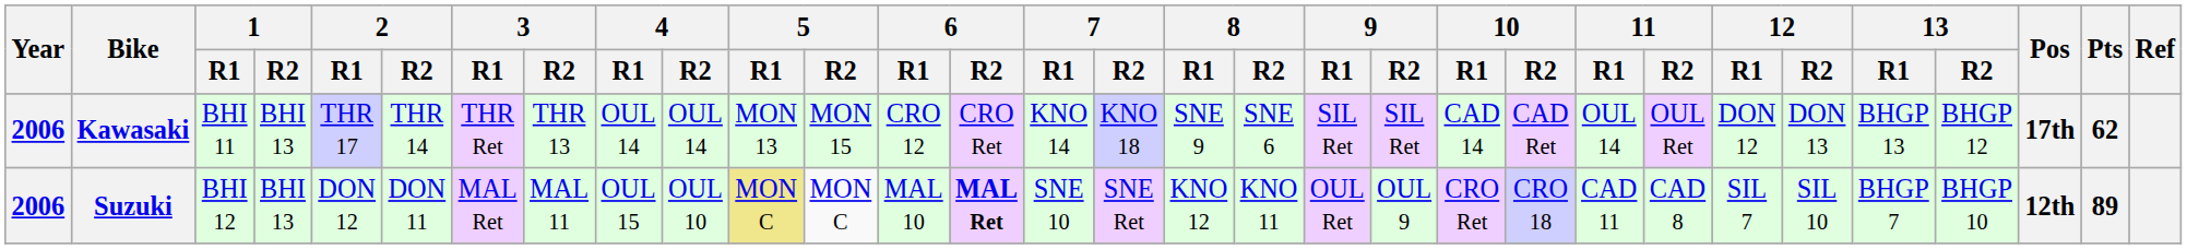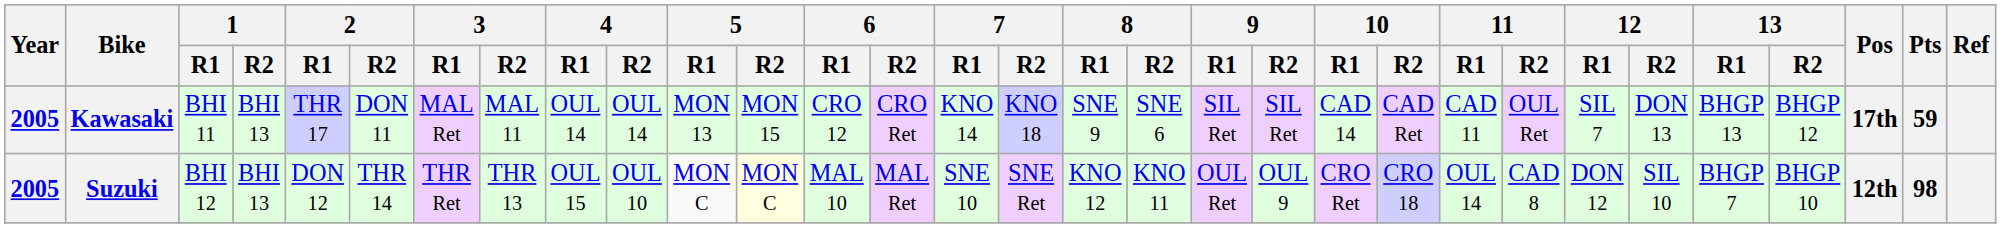 <table class="wikitable" style="text-align:center; font-size:90%">
 <tr>
 <th valign="middle" rowspan=2>Year</th>
 <th valign="middle" rowspan=2>Bike</th>
 <th colspan=2>1</th>
 <th colspan=2>2</th>
 <th colspan=2>3</th>
 <th colspan=2>4</th>
 <th colspan=2>5</th>
 <th colspan=2>6</th>
 <th colspan=2>7</th>
 <th colspan=2>8</th>
 <th colspan=2>9</th>
 <th colspan=2>10</th>
 <th colspan=2>11</th>
 <th colspan=2>12</th>
 <th colspan=2>13</th>
 <th rowspan=2>Pos</th>
 <th rowspan=2>Pts</th>
 <th rowspan=2>Ref</th>
 </tr>
 <tr>
 <th>R1</th>
 <th>R2</th>
 <th>R1</th>
 <th>R2</th>
 <th>R1</th>
 <th>R2</th>
 <th>R1</th>
 <th>R2</th>
 <th>R1</th>
 <th>R2</th>
 <th>R1</th>
 <th>R2</th>
 <th>R1</th>
 <th>R2</th>
 <th>R1</th>
 <th>R2</th>
 <th>R1</th>
 <th>R2</th>
 <th>R1</th>
 <th>R2</th>
 <th>R1</th>
 <th>R2</th>
 <th>R1</th>
 <th>R2</th>
 <th>R1</th>
 <th>R2</th>
 </tr>
 <tr>
-<th><a href='#'>2006</a></th>
+<th><a href='#'>2005</a></th>
 <th><a href='#'>Kawasaki</a></th>
 <td style="background:#DFFFDF;"><a href='#'>BHI</a><br><small>11</small></td>
 <td style="background:#DFFFDF;"><a href='#'>BHI</a><br><small>13</small></td>
 <td style="background:#CFCFFF;"><a href='#'>THR</a><br><small>17</small></td>
-<td style="background:#DFFFDF;"><a href='#'>THR</a><br><small>14</small></td>
-<td style="background:#EFCFFF;"><a href='#'>THR</a><br><small>Ret</small></td>
-<td style="background:#DFFFDF;"><a href='#'>THR</a><br><small>13</small></td>
+<td style="background:#DFFFDF;"><a href='#'>DON</a><br><small>11</small></td>
+<td style="background:#EFCFFF;"><a href='#'>MAL</a><br><small>Ret</small></td>
+<td style="background:#DFFFDF;"><a href='#'>MAL</a><br><small>11</small></td>
 <td style="background:#DFFFDF;"><a href='#'>OUL</a><br><small>14</small></td>
 <td style="background:#DFFFDF;"><a href='#'>OUL</a><br><small>14</small></td>
 <td style="background:#DFFFDF;"><a href='#'>MON</a><br><small>13</small></td>
 <td style="background:#DFFFDF;"><a href='#'>MON</a><br><small>15</small></td>
 <td style="background:#DFFFDF;"><a href='#'>CRO</a><br><small>12</small></td>
 <td style="background:#EFCFFF;"><a href='#'>CRO</a><br><small>Ret</small></td>
 <td style="background:#DFFFDF;"><a href='#'>KNO</a><br><small>14</small></td>
 <td style="background:#CFCFFF;"><a href='#'>KNO</a><br><small>18</small></td>
 <td style="background:#DFFFDF;"><a href='#'>SNE</a><br><small>9</small></td>
 <td style="background:#DFFFDF;"><a href='#'>SNE</a><br><small>6</small></td>
 <td style="background:#EFCFFF;"><a href='#'>SIL</a><br><small>Ret</small></td>
 <td style="background:#EFCFFF;"><a href='#'>SIL</a><br><small>Ret</small></td>
 <td style="background:#DFFFDF;"><a href='#'>CAD</a><br><small>14</small></td>
 <td style="background:#EFCFFF;"><a href='#'>CAD</a><br><small>Ret</small></td>
-<td style="background:#DFFFDF;"><a href='#'>OUL</a><br><small>14</small></td>
+<td style="background:#DFFFDF;"><a href='#'>CAD</a><br><small>11</small></td>
 <td style="background:#EFCFFF;"><a href='#'>OUL</a><br><small>Ret</small></td>
-<td style="background:#DFFFDF;"><a href='#'>DON</a><br><small>12</small></td>
+<td style="background:#DFFFDF;"><a href='#'>SIL</a><br><small>7</small></td>
 <td style="background:#DFFFDF;"><a href='#'>DON</a><br><small>13</small></td>
 <td style="background:#DFFFDF;"><a href='#'>BHGP</a><br><small>13</small></td>
 <td style="background:#DFFFDF;"><a href='#'>BHGP</a><br><small>12</small></td>
 <th>17th</th>
-<th>62</th>
+<th>59</th>
 <th></th>
 </tr>
 <tr>
-<th><a href='#'>2006</a></th>
+<th><a href='#'>2005</a></th>
 <th><a href='#'>Suzuki</a></th>
 <td style="background:#DFFFDF;"><a href='#'>BHI</a><br><small>12</small></td>
 <td style="background:#DFFFDF;"><a href='#'>BHI</a><br><small>13</small></td>
 <td style="background:#DFFFDF;"><a href='#'>DON</a><br><small>12</small></td>
-<td style="background:#DFFFDF;"><a href='#'>DON</a><br><small>11</small></td>
-<td style="background:#EFCFFF;"><a href='#'>MAL</a><br><small>Ret</small></td>
-<td style="background:#DFFFDF;"><a href='#'>MAL</a><br><small>11</small></td>
+<td style="background:#DFFFDF;"><a href='#'>THR</a><br><small>14</small></td>
+<td style="background:#EFCFFF;"><a href='#'>THR</a><br><small>Ret</small></td>
+<td style="background:#DFFFDF;"><a href='#'>THR</a><br><small>13</small></td>
 <td style="background:#DFFFDF;"><a href='#'>OUL</a><br><small>15</small></td>
 <td style="background:#DFFFDF;"><a href='#'>OUL</a><br><small>10</small></td>
-<td style="background: khaki;"><a href='#'>MON</a><br><small>C</small></td>
 <td><a href='#'>MON</a><br><small>C</small></td>
+<td style="background: lightyellow;"><a href='#'>MON</a><br><small>C</small></td>
 <td style="background:#DFFFDF;"><a href='#'>MAL</a><br><small>10</small></td>
-<td style="background:#EFCFFF;"><strong><a href='#'>MAL</a><br><small>Ret</small></strong></td>
+<td style="background:#EFCFFF;"><a href='#'>MAL</a><br><small>Ret</small></td>
 <td style="background:#DFFFDF;"><a href='#'>SNE</a><br><small>10</small></td>
 <td style="background:#EFCFFF;"><a href='#'>SNE</a><br><small>Ret</small></td>
 <td style="background:#DFFFDF;"><a href='#'>KNO</a><br><small>12</small></td>
 <td style="background:#DFFFDF;"><a href='#'>KNO</a><br><small>11</small></td>
 <td style="background:#EFCFFF;"><a href='#'>OUL</a><br><small>Ret</small></td>
 <td style="background:#DFFFDF;"><a href='#'>OUL</a><br><small>9</small></td>
 <td style="background:#EFCFFF;"><a href='#'>CRO</a><br><small>Ret</small></td>
 <td style="background:#CFCFFF;"><a href='#'>CRO</a><br><small>18</small></td>
-<td style="background:#DFFFDF;"><a href='#'>CAD</a><br><small>11</small></td>
+<td style="background:#DFFFDF;"><a href='#'>OUL</a><br><small>14</small></td>
 <td style="background:#DFFFDF;"><a href='#'>CAD</a><br><small>8</small></td>
-<td style="background:#DFFFDF;"><a href='#'>SIL</a><br><small>7</small></td>
+<td style="background:#DFFFDF;"><a href='#'>DON</a><br><small>12</small></td>
 <td style="background:#DFFFDF;"><a href='#'>SIL</a><br><small>10</small></td>
 <td style="background:#DFFFDF;"><a href='#'>BHGP</a><br><small>7</small></td>
 <td style="background:#DFFFDF;"><a href='#'>BHGP</a><br><small>10</small></td>
 <th>12th</th>
-<th>89</th>
+<th>98</th>
 <th></th>
 </tr>
 </table>
